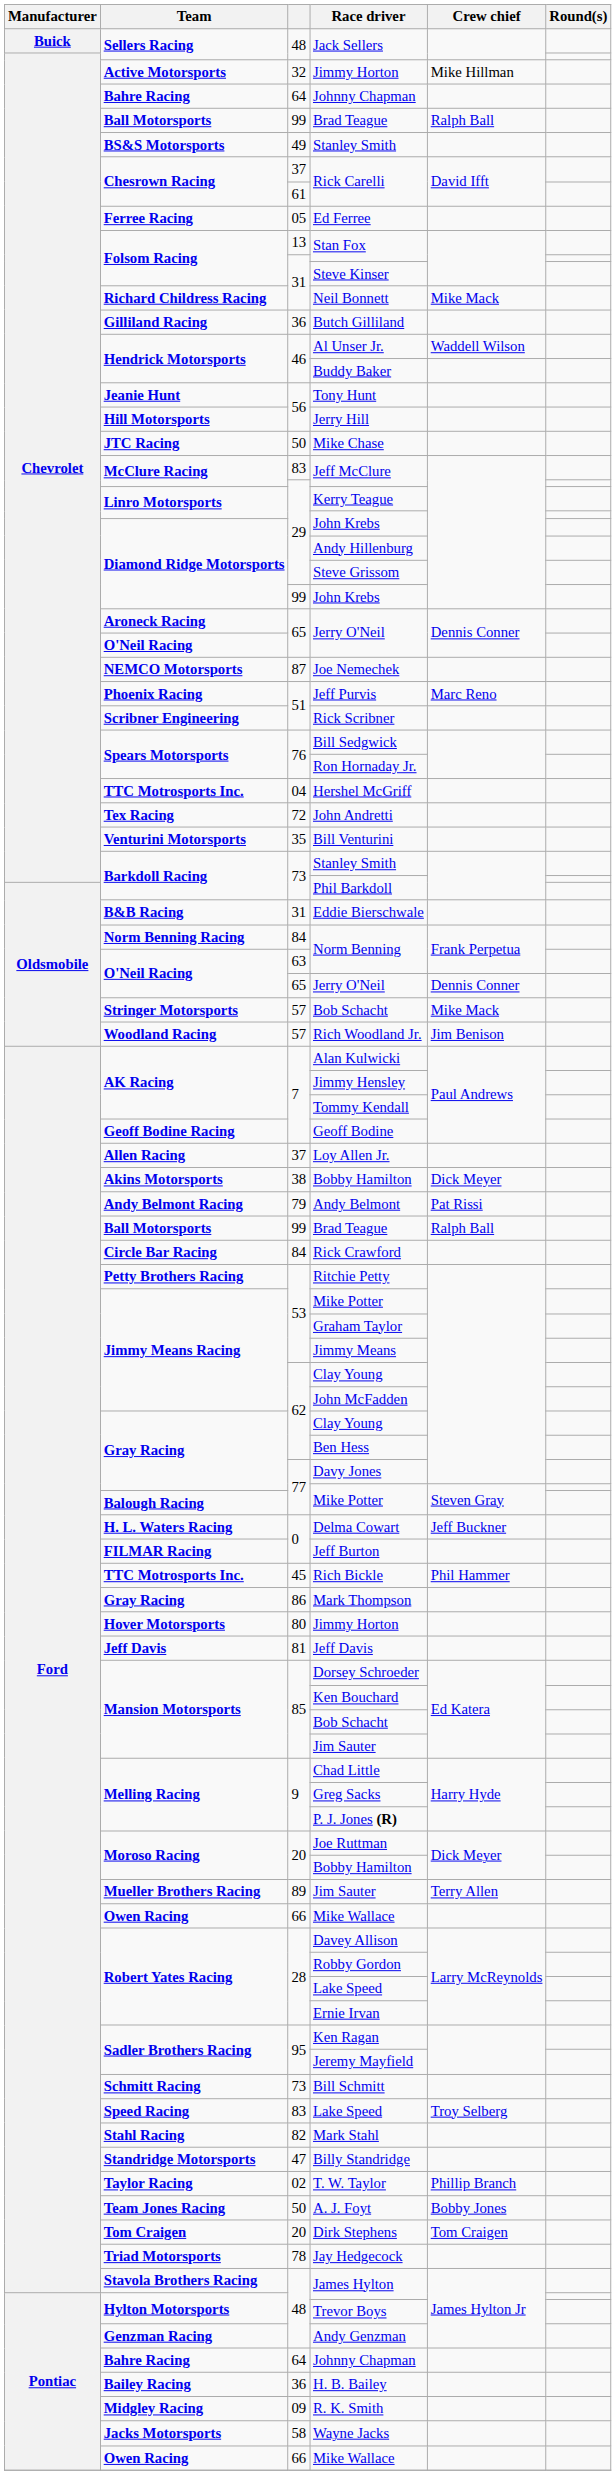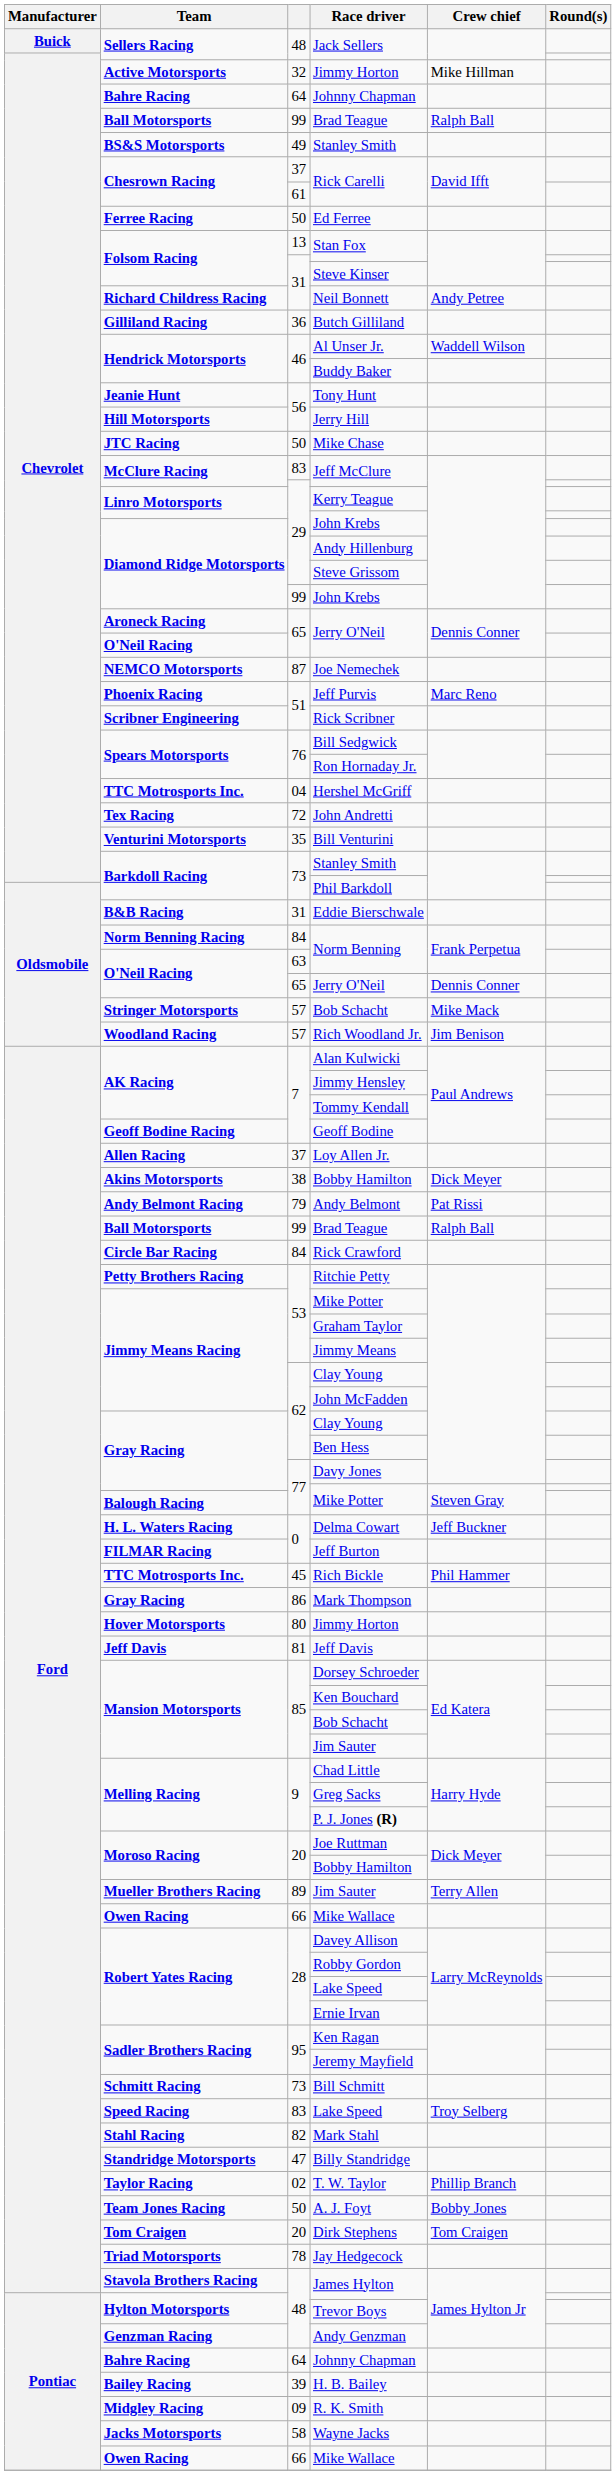 <table class="wikitable" style="font-size: 95%;">
 <tr>
 <th>Manufacturer</th>
 <th>Team</th>
 <th></th>
 <th>Race driver</th>
 <th>Crew chief</th>
 <th>Round(s)</th>
 </tr>
 <tr>
 <th><a href='#'>Buick</a></th>
 <td rowspan=2><strong><a href='#'>Sellers Racing</a></strong></td>
 <td rowspan=2>48</td>
 <td rowspan=2><a href='#'>Jack Sellers</a></td>
 <td rowspan=2></td>
 <td></td>
 </tr>
 <tr>
 <th rowspan=38><a href='#'>Chevrolet</a></th>
 <td></td>
 </tr>
 <tr>
 <td><strong><a href='#'>Active Motorsports</a></strong></td>
 <td>32</td>
 <td><a href='#'>Jimmy Horton</a></td>
 <td>Mike Hillman</td>
 <td></td>
 </tr>
 <tr>
 <td><strong><a href='#'>Bahre Racing</a></strong></td>
 <td>64</td>
 <td><a href='#'>Johnny Chapman</a></td>
 <td></td>
 <td></td>
 </tr>
 <tr>
 <td><strong><a href='#'>Ball Motorsports</a></strong></td>
 <td>99</td>
 <td><a href='#'>Brad Teague</a></td>
 <td><a href='#'>Ralph Ball</a></td>
 <td></td>
 </tr>
 <tr>
 <td><strong><a href='#'>BS&S Motorsports</a></strong></td>
 <td>49</td>
 <td><a href='#'>Stanley Smith</a></td>
 <td></td>
 <td></td>
 </tr>
 <tr>
 <td rowspan=2><strong><a href='#'>Chesrown Racing</a></strong></td>
 <td>37</td>
 <td rowspan=2><a href='#'>Rick Carelli</a></td>
 <td rowspan=2><a href='#'>David Ifft</a></td>
 <td></td>
 </tr>
 <tr>
 <td>61</td>
 <td></td>
 </tr>
 <tr>
 <td><strong><a href='#'>Ferree Racing</a></strong></td>
-<td>05</td>
+<td>50</td>
 <td><a href='#'>Ed Ferree</a></td>
 <td></td>
 <td></td>
 </tr>
 <tr>
 <td rowspan=3><strong><a href='#'>Folsom Racing</a></strong></td>
 <td>13</td>
 <td rowspan=2><a href='#'>Stan Fox</a></td>
 <td rowspan=3></td>
 <td></td>
 </tr>
 <tr>
 <td rowspan=3>31</td>
 <td></td>
 </tr>
 <tr>
 <td><a href='#'>Steve Kinser</a></td>
 <td></td>
 </tr>
 <tr>
 <td><strong><a href='#'>Richard Childress Racing</a></strong></td>
 <td><a href='#'>Neil Bonnett</a></td>
-<td><a href='#'>Mike Mack</a></td>
+<td><a href='#'>Andy Petree</a></td>
 <td></td>
 </tr>
 <tr>
 <td><strong><a href='#'>Gilliland Racing</a></strong></td>
 <td>36</td>
 <td><a href='#'>Butch Gilliland</a></td>
 <td></td>
 <td></td>
 </tr>
 <tr>
 <td rowspan=2><strong><a href='#'>Hendrick Motorsports</a></strong></td>
 <td rowspan=2>46</td>
 <td><a href='#'>Al Unser Jr.</a></td>
 <td><a href='#'>Waddell Wilson</a></td>
 <td></td>
 </tr>
 <tr>
 <td><a href='#'>Buddy Baker</a></td>
 <td></td>
 <td></td>
 </tr>
 <tr>
 <td><strong><a href='#'>Jeanie Hunt</a></strong></td>
 <td rowspan=2>56</td>
 <td><a href='#'>Tony Hunt</a></td>
 <td></td>
 <td></td>
 </tr>
 <tr>
 <td><strong><a href='#'>Hill Motorsports</a></strong></td>
 <td><a href='#'>Jerry Hill</a></td>
 <td></td>
 <td></td>
 </tr>
 <tr>
 <td><strong><a href='#'>JTC Racing</a></strong></td>
 <td>50</td>
 <td><a href='#'>Mike Chase</a></td>
 <td></td>
 <td></td>
 </tr>
 <tr>
 <td rowspan=2><strong><a href='#'>McClure Racing</a></strong></td>
 <td>83</td>
 <td rowspan=2><a href='#'>Jeff McClure</a></td>
 <td rowspan=8></td>
 <td></td>
 </tr>
 <tr>
 <td rowspan=6>29</td>
 <td></td>
 </tr>
 <tr>
 <td rowspan=2><strong><a href='#'>Linro Motorsports</a></strong></td>
 <td><a href='#'>Kerry Teague</a></td>
 <td></td>
 </tr>
 <tr>
 <td rowspan=2><a href='#'>John Krebs</a></td>
 <td></td>
 </tr>
 <tr>
 <td rowspan=4><strong><a href='#'>Diamond Ridge Motorsports</a></strong></td>
 <td></td>
 </tr>
 <tr>
 <td><a href='#'>Andy Hillenburg</a></td>
 <td></td>
 </tr>
 <tr>
 <td><a href='#'>Steve Grissom</a></td>
 <td></td>
 </tr>
 <tr>
 <td>99</td>
 <td><a href='#'>John Krebs</a></td>
 <td></td>
 </tr>
 <tr>
 <td><strong> <a href='#'>Aroneck Racing</a></strong></td>
 <td rowspan=2>65</td>
 <td rowspan=2><a href='#'>Jerry O'Neil</a></td>
 <td rowspan=2><a href='#'>Dennis Conner</a></td>
 <td></td>
 </tr>
 <tr>
 <td><strong> <a href='#'>O'Neil Racing</a></strong></td>
 <td></td>
 </tr>
 <tr>
 <td><strong><a href='#'>NEMCO Motorsports</a></strong></td>
 <td>87</td>
 <td><a href='#'>Joe Nemechek</a></td>
 <td></td>
 <td></td>
 </tr>
 <tr>
 <td><strong><a href='#'>Phoenix Racing</a></strong></td>
 <td rowspan=2>51</td>
 <td><a href='#'>Jeff Purvis</a></td>
 <td><a href='#'>Marc Reno</a></td>
 <td></td>
 </tr>
 <tr>
 <td><strong><a href='#'>Scribner Engineering</a></strong></td>
 <td><a href='#'>Rick Scribner</a></td>
 <td></td>
 <td></td>
 </tr>
 <tr>
 <td rowspan=2><strong><a href='#'>Spears Motorsports</a></strong></td>
 <td rowspan=2>76</td>
 <td><a href='#'>Bill Sedgwick</a></td>
 <td rowspan=2></td>
 <td></td>
 </tr>
 <tr>
 <td><a href='#'>Ron Hornaday Jr.</a></td>
 <td></td>
 </tr>
 <tr>
 <td><strong><a href='#'>TTC Motrosports Inc.</a></strong></td>
 <td>04</td>
 <td><a href='#'>Hershel McGriff</a></td>
 <td></td>
 <td></td>
 </tr>
 <tr>
 <td><strong><a href='#'>Tex Racing</a></strong></td>
 <td>72</td>
 <td><a href='#'>John Andretti</a></td>
 <td></td>
 <td></td>
 </tr>
 <tr>
 <td><strong><a href='#'>Venturini Motorsports</a></strong></td>
 <td>35</td>
 <td><a href='#'>Bill Venturini</a></td>
 <td></td>
 <td></td>
 </tr>
 <tr>
 <td rowspan=3><strong><a href='#'>Barkdoll Racing</a></strong></td>
 <td rowspan=3>73</td>
 <td><a href='#'>Stanley Smith</a></td>
 <td rowspan=3></td>
 <td></td>
 </tr>
 <tr>
 <td rowspan=2><a href='#'>Phil Barkdoll</a></td>
 <td></td>
 </tr>
 <tr>
 <th rowspan=7><a href='#'>Oldsmobile</a></th>
 <td></td>
 </tr>
 <tr>
 <td><strong><a href='#'>B&B Racing</a></strong></td>
 <td>31</td>
 <td><a href='#'>Eddie Bierschwale</a></td>
 <td></td>
 <td></td>
 </tr>
 <tr>
 <td><strong><a href='#'>Norm Benning Racing</a></strong></td>
 <td>84</td>
 <td rowspan=2><a href='#'>Norm Benning</a></td>
 <td rowspan=2><a href='#'>Frank Perpetua</a></td>
 <td></td>
 </tr>
 <tr>
 <td rowspan=2><strong> <a href='#'>O'Neil Racing</a></strong></td>
 <td>63</td>
 <td></td>
 </tr>
 <tr>
 <td>65</td>
 <td><a href='#'>Jerry O'Neil</a></td>
 <td><a href='#'>Dennis Conner</a></td>
 <td></td>
 </tr>
 <tr>
 <td><strong><a href='#'>Stringer Motorsports</a></strong></td>
 <td>57</td>
 <td><a href='#'>Bob Schacht</a></td>
 <td><a href='#'>Mike Mack</a></td>
 <td></td>
 </tr>
 <tr>
 <td><strong><a href='#'>Woodland Racing</a></strong></td>
 <td>57</td>
 <td><a href='#'>Rich Woodland Jr.</a></td>
 <td><a href='#'>Jim Benison</a></td>
 <td></td>
 </tr>
 <tr>
 <th rowspan=52><a href='#'>Ford</a></th>
 <td rowspan=3><strong><a href='#'>AK Racing</a></strong></td>
 <td rowspan=4>7</td>
 <td><a href='#'>Alan Kulwicki</a></td>
 <td rowspan=4><a href='#'>Paul Andrews</a></td>
 <td></td>
 </tr>
 <tr>
 <td><a href='#'>Jimmy Hensley</a></td>
 <td></td>
 </tr>
 <tr>
 <td><a href='#'>Tommy Kendall</a></td>
 <td></td>
 </tr>
 <tr>
 <td><strong><a href='#'>Geoff Bodine Racing</a></strong></td>
 <td><a href='#'>Geoff Bodine</a></td>
 <td></td>
 </tr>
 <tr>
 <td><strong><a href='#'>Allen Racing</a></strong></td>
 <td>37</td>
 <td><a href='#'>Loy Allen Jr.</a></td>
 <td></td>
 <td></td>
 </tr>
 <tr>
 <td><strong><a href='#'>Akins Motorsports</a></strong></td>
 <td>38</td>
 <td><a href='#'>Bobby Hamilton</a></td>
 <td><a href='#'>Dick Meyer</a></td>
 <td></td>
 </tr>
 <tr>
 <td><strong><a href='#'>Andy Belmont Racing</a></strong></td>
 <td>79</td>
 <td><a href='#'>Andy Belmont</a></td>
 <td><a href='#'>Pat Rissi</a></td>
 <td></td>
 </tr>
 <tr>
 <td><strong><a href='#'>Ball Motorsports</a></strong></td>
 <td>99</td>
 <td><a href='#'>Brad Teague</a></td>
 <td><a href='#'>Ralph Ball</a></td>
 <td></td>
 </tr>
 <tr>
 <td><strong><a href='#'>Circle Bar Racing</a></strong></td>
 <td>84</td>
 <td><a href='#'>Rick Crawford</a></td>
 <td></td>
 <td></td>
 </tr>
 <tr>
 <td><strong><a href='#'>Petty Brothers Racing</a></strong></td>
 <td rowspan=4>53</td>
 <td><a href='#'>Ritchie Petty</a></td>
 <td rowspan=9></td>
 <td></td>
 </tr>
 <tr>
 <td rowspan=5><strong><a href='#'>Jimmy Means Racing</a></strong></td>
 <td><a href='#'>Mike Potter</a></td>
 <td></td>
 </tr>
 <tr>
 <td><a href='#'>Graham Taylor</a></td>
 <td></td>
 </tr>
 <tr>
 <td><a href='#'>Jimmy Means</a></td>
 <td></td>
 </tr>
 <tr>
 <td rowspan=4>62</td>
 <td><a href='#'>Clay Young</a></td>
 <td></td>
 </tr>
 <tr>
 <td><a href='#'>John McFadden</a></td>
 <td></td>
 </tr>
 <tr>
 <td rowspan=4><strong><a href='#'>Gray Racing</a></strong></td>
 <td><a href='#'>Clay Young</a></td>
 <td></td>
 </tr>
 <tr>
 <td><a href='#'>Ben Hess</a></td>
 <td></td>
 </tr>
 <tr>
 <td rowspan=3>77</td>
 <td><a href='#'>Davy Jones</a></td>
 <td></td>
 </tr>
 <tr>
 <td rowspan=2><a href='#'>Mike Potter</a></td>
 <td rowspan=2><a href='#'>Steven Gray</a></td>
 <td></td>
 </tr>
 <tr>
 <td><strong><a href='#'>Balough Racing</a></strong></td>
 <td></td>
 </tr>
 <tr>
 <td><strong><a href='#'>H. L. Waters Racing</a></strong></td>
 <td rowspan=2>0</td>
 <td><a href='#'>Delma Cowart</a></td>
 <td><a href='#'>Jeff Buckner</a></td>
 <td></td>
 </tr>
 <tr>
 <td><strong><a href='#'>FILMAR Racing</a></strong></td>
 <td><a href='#'>Jeff Burton</a></td>
 <td></td>
 <td></td>
 </tr>
 <tr>
 <td><strong><a href='#'>TTC Motrosports Inc.</a></strong></td>
 <td>45</td>
 <td><a href='#'>Rich Bickle</a></td>
 <td><a href='#'>Phil Hammer</a></td>
 <td></td>
 </tr>
 <tr>
 <td><strong><a href='#'>Gray Racing</a></strong></td>
 <td>86</td>
 <td><a href='#'>Mark Thompson</a></td>
 <td></td>
 <td></td>
 </tr>
 <tr>
 <td><strong><a href='#'>Hover Motorsports</a></strong></td>
 <td>80</td>
 <td><a href='#'>Jimmy Horton</a></td>
 <td></td>
 <td></td>
 </tr>
 <tr>
 <td><strong><a href='#'>Jeff Davis</a></strong></td>
 <td>81</td>
 <td><a href='#'>Jeff Davis</a></td>
 <td></td>
 <td></td>
 </tr>
 <tr>
 <td rowspan=4><strong><a href='#'>Mansion Motorsports</a></strong></td>
 <td rowspan=4>85</td>
 <td><a href='#'>Dorsey Schroeder</a></td>
 <td rowspan=4><a href='#'>Ed Katera</a></td>
 <td></td>
 </tr>
 <tr>
 <td><a href='#'>Ken Bouchard</a></td>
 <td></td>
 </tr>
 <tr>
 <td><a href='#'>Bob Schacht</a></td>
 <td></td>
 </tr>
 <tr>
 <td><a href='#'>Jim Sauter</a></td>
 <td></td>
 </tr>
 <tr>
 <td rowspan=3><strong><a href='#'>Melling Racing</a></strong></td>
 <td rowspan=3>9</td>
 <td><a href='#'>Chad Little</a></td>
 <td rowspan=3><a href='#'>Harry Hyde</a></td>
 <td></td>
 </tr>
 <tr>
 <td><a href='#'>Greg Sacks</a></td>
 <td></td>
 </tr>
 <tr>
 <td><a href='#'>P. J. Jones</a> <strong>(R)</strong></td>
 <td></td>
 </tr>
 <tr>
 <td rowspan=2><strong><a href='#'>Moroso Racing</a></strong></td>
 <td rowspan=2>20</td>
 <td><a href='#'>Joe Ruttman</a></td>
 <td rowspan=2><a href='#'>Dick Meyer</a></td>
 <td></td>
 </tr>
 <tr>
 <td><a href='#'>Bobby Hamilton</a></td>
 <td></td>
 </tr>
 <tr>
 <td><strong><a href='#'>Mueller Brothers Racing</a></strong></td>
 <td>89</td>
 <td><a href='#'>Jim Sauter</a></td>
 <td><a href='#'>Terry Allen</a></td>
 <td></td>
 </tr>
 <tr>
 <td><strong><a href='#'>Owen Racing</a></strong></td>
 <td>66</td>
 <td><a href='#'>Mike Wallace</a></td>
 <td></td>
 <td></td>
 </tr>
 <tr>
 <td rowspan=4><strong><a href='#'>Robert Yates Racing</a></strong></td>
 <td rowspan=4>28</td>
 <td><a href='#'>Davey Allison</a></td>
 <td rowspan=4><a href='#'>Larry McReynolds</a></td>
 <td></td>
 </tr>
 <tr>
 <td><a href='#'>Robby Gordon</a></td>
 <td></td>
 </tr>
 <tr>
 <td><a href='#'>Lake Speed</a></td>
 <td></td>
 </tr>
 <tr>
 <td><a href='#'>Ernie Irvan</a></td>
 <td></td>
 </tr>
 <tr>
 <td rowspan=2><strong><a href='#'>Sadler Brothers Racing</a></strong></td>
 <td rowspan=2>95</td>
 <td><a href='#'>Ken Ragan</a></td>
 <td rowspan=2></td>
 <td></td>
 </tr>
 <tr>
 <td><a href='#'>Jeremy Mayfield</a></td>
 <td></td>
 </tr>
 <tr>
 <td><strong><a href='#'>Schmitt Racing</a></strong></td>
 <td>73</td>
 <td><a href='#'>Bill Schmitt</a></td>
 <td></td>
 <td></td>
 </tr>
 <tr>
 <td><strong><a href='#'>Speed Racing</a></strong></td>
 <td>83</td>
 <td><a href='#'>Lake Speed</a></td>
 <td><a href='#'>Troy Selberg</a></td>
 <td></td>
 </tr>
 <tr>
 <td><strong><a href='#'>Stahl Racing</a></strong></td>
 <td>82</td>
 <td><a href='#'>Mark Stahl</a></td>
 <td></td>
 <td></td>
 </tr>
 <tr>
 <td><strong><a href='#'>Standridge Motorsports</a></strong></td>
 <td>47</td>
 <td><a href='#'>Billy Standridge</a></td>
 <td></td>
 <td></td>
 </tr>
 <tr>
 <td><strong><a href='#'>Taylor Racing</a></strong></td>
 <td>02</td>
 <td><a href='#'>T. W. Taylor</a></td>
 <td><a href='#'>Phillip Branch</a></td>
 <td></td>
 </tr>
 <tr>
 <td><strong><a href='#'>Team Jones Racing</a></strong></td>
 <td>50</td>
 <td><a href='#'>A. J. Foyt</a></td>
 <td><a href='#'>Bobby Jones</a></td>
 <td></td>
 </tr>
 <tr>
 <td><strong><a href='#'>Tom Craigen</a></strong></td>
 <td>20</td>
 <td><a href='#'>Dirk Stephens</a></td>
 <td><a href='#'>Tom Craigen</a></td>
 <td></td>
 </tr>
 <tr>
 <td><strong><a href='#'>Triad Motorsports</a></strong></td>
 <td>78</td>
 <td><a href='#'>Jay Hedgecock</a></td>
 <td></td>
 <td></td>
 </tr>
 <tr>
 <td><strong><a href='#'>Stavola Brothers Racing</a></strong></td>
 <td rowspan=4>48</td>
 <td rowspan=2><a href='#'>James Hylton</a></td>
 <td rowspan=4><a href='#'>James Hylton Jr</a></td>
 <td></td>
 </tr>
 <tr>
 <th rowspan=8><a href='#'>Pontiac</a></th>
 <td rowspan=2><strong><a href='#'>Hylton Motorsports</a></strong></td>
 <td></td>
 </tr>
 <tr>
 <td><a href='#'>Trevor Boys</a></td>
 <td></td>
 </tr>
 <tr>
 <td><strong><a href='#'>Genzman Racing</a></strong></td>
 <td><a href='#'>Andy Genzman</a></td>
 <td></td>
 </tr>
 <tr>
 <td><strong><a href='#'>Bahre Racing</a></strong></td>
 <td>64</td>
 <td><a href='#'>Johnny Chapman</a></td>
 <td></td>
 <td></td>
 </tr>
 <tr>
 <td><strong><a href='#'>Bailey Racing</a></strong></td>
-<td>36</td>
+<td>39</td>
 <td><a href='#'>H. B. Bailey</a></td>
 <td></td>
 <td></td>
 </tr>
 <tr>
 <td><strong><a href='#'>Midgley Racing</a></strong></td>
 <td>09</td>
 <td><a href='#'>R. K. Smith</a></td>
 <td></td>
 <td></td>
 </tr>
 <tr>
 <td><strong><a href='#'>Jacks Motorsports</a></strong></td>
 <td>58</td>
 <td><a href='#'>Wayne Jacks</a></td>
 <td></td>
 <td></td>
 </tr>
 <tr>
 <td><strong><a href='#'>Owen Racing</a></strong></td>
 <td>66</td>
 <td><a href='#'>Mike Wallace</a></td>
 <td></td>
 <td></td>
 </tr>
 <tr>
 </tr>
 </table>
